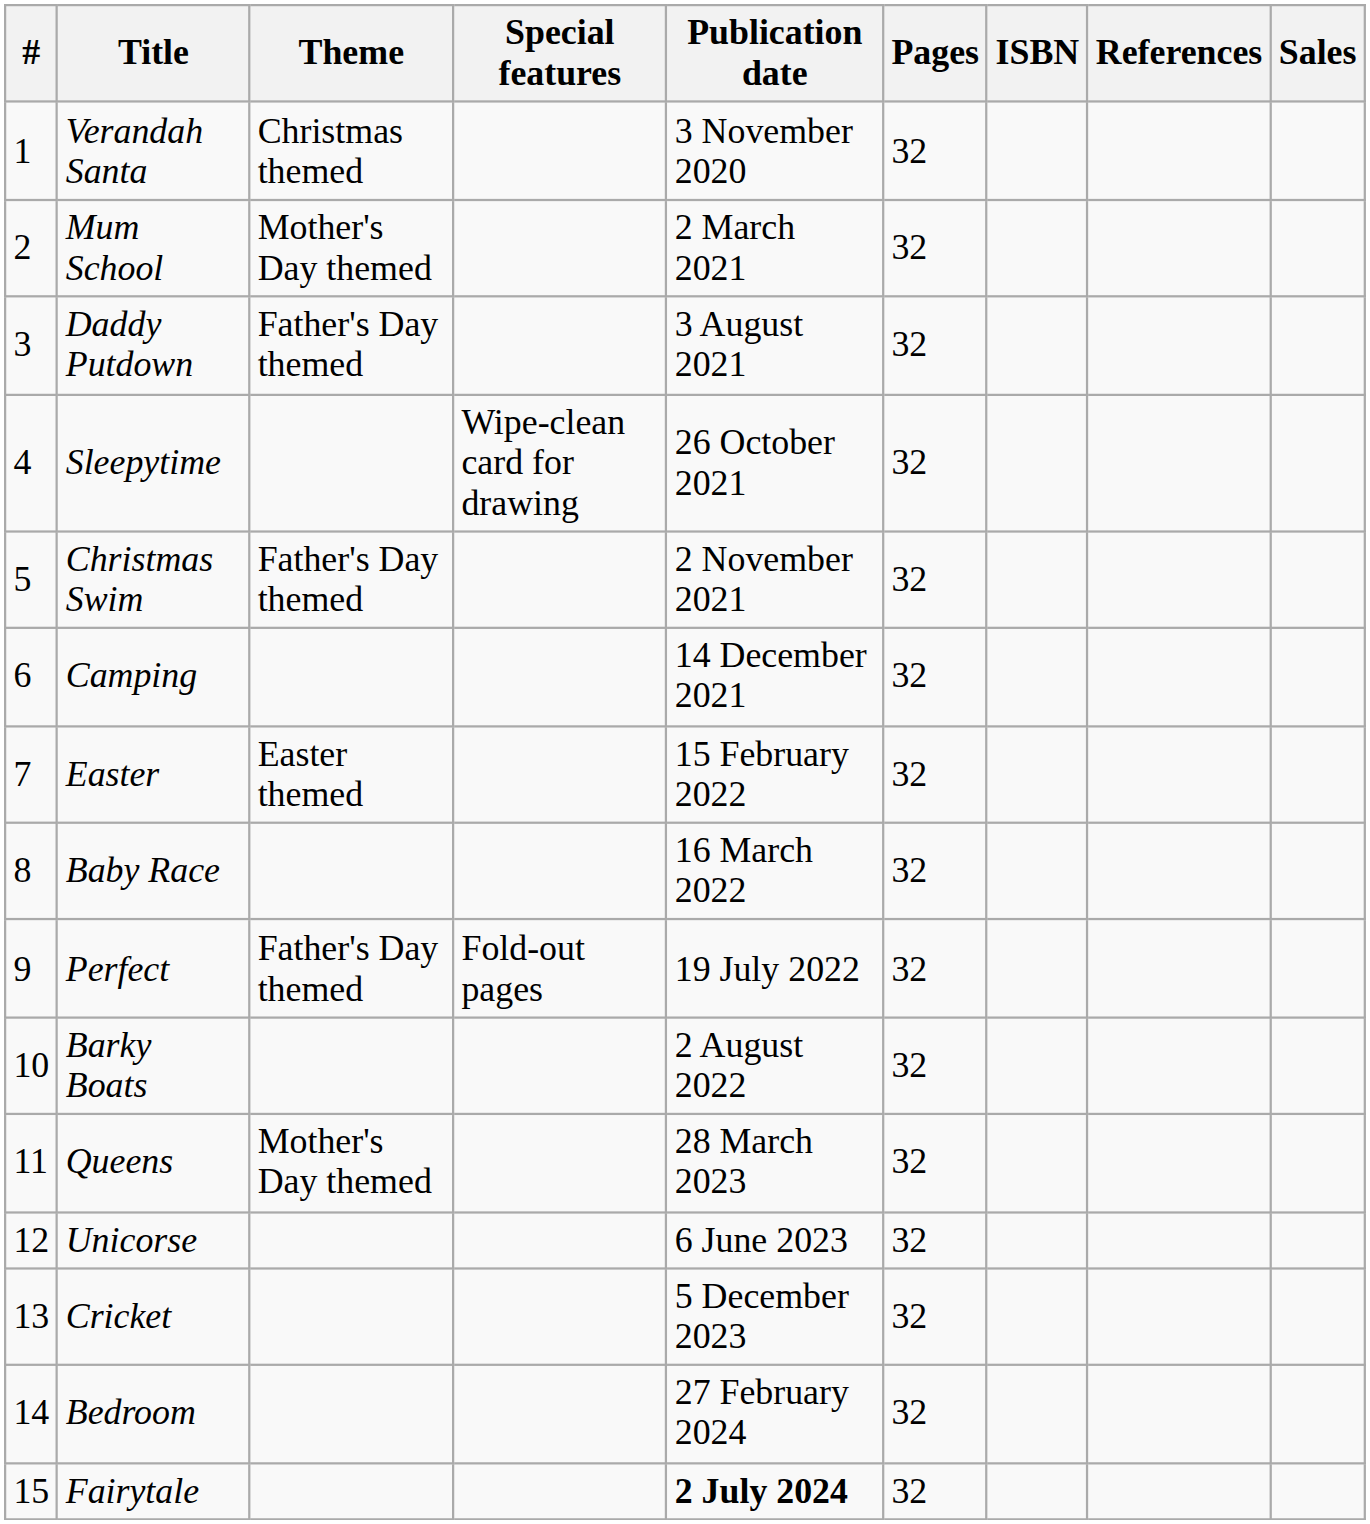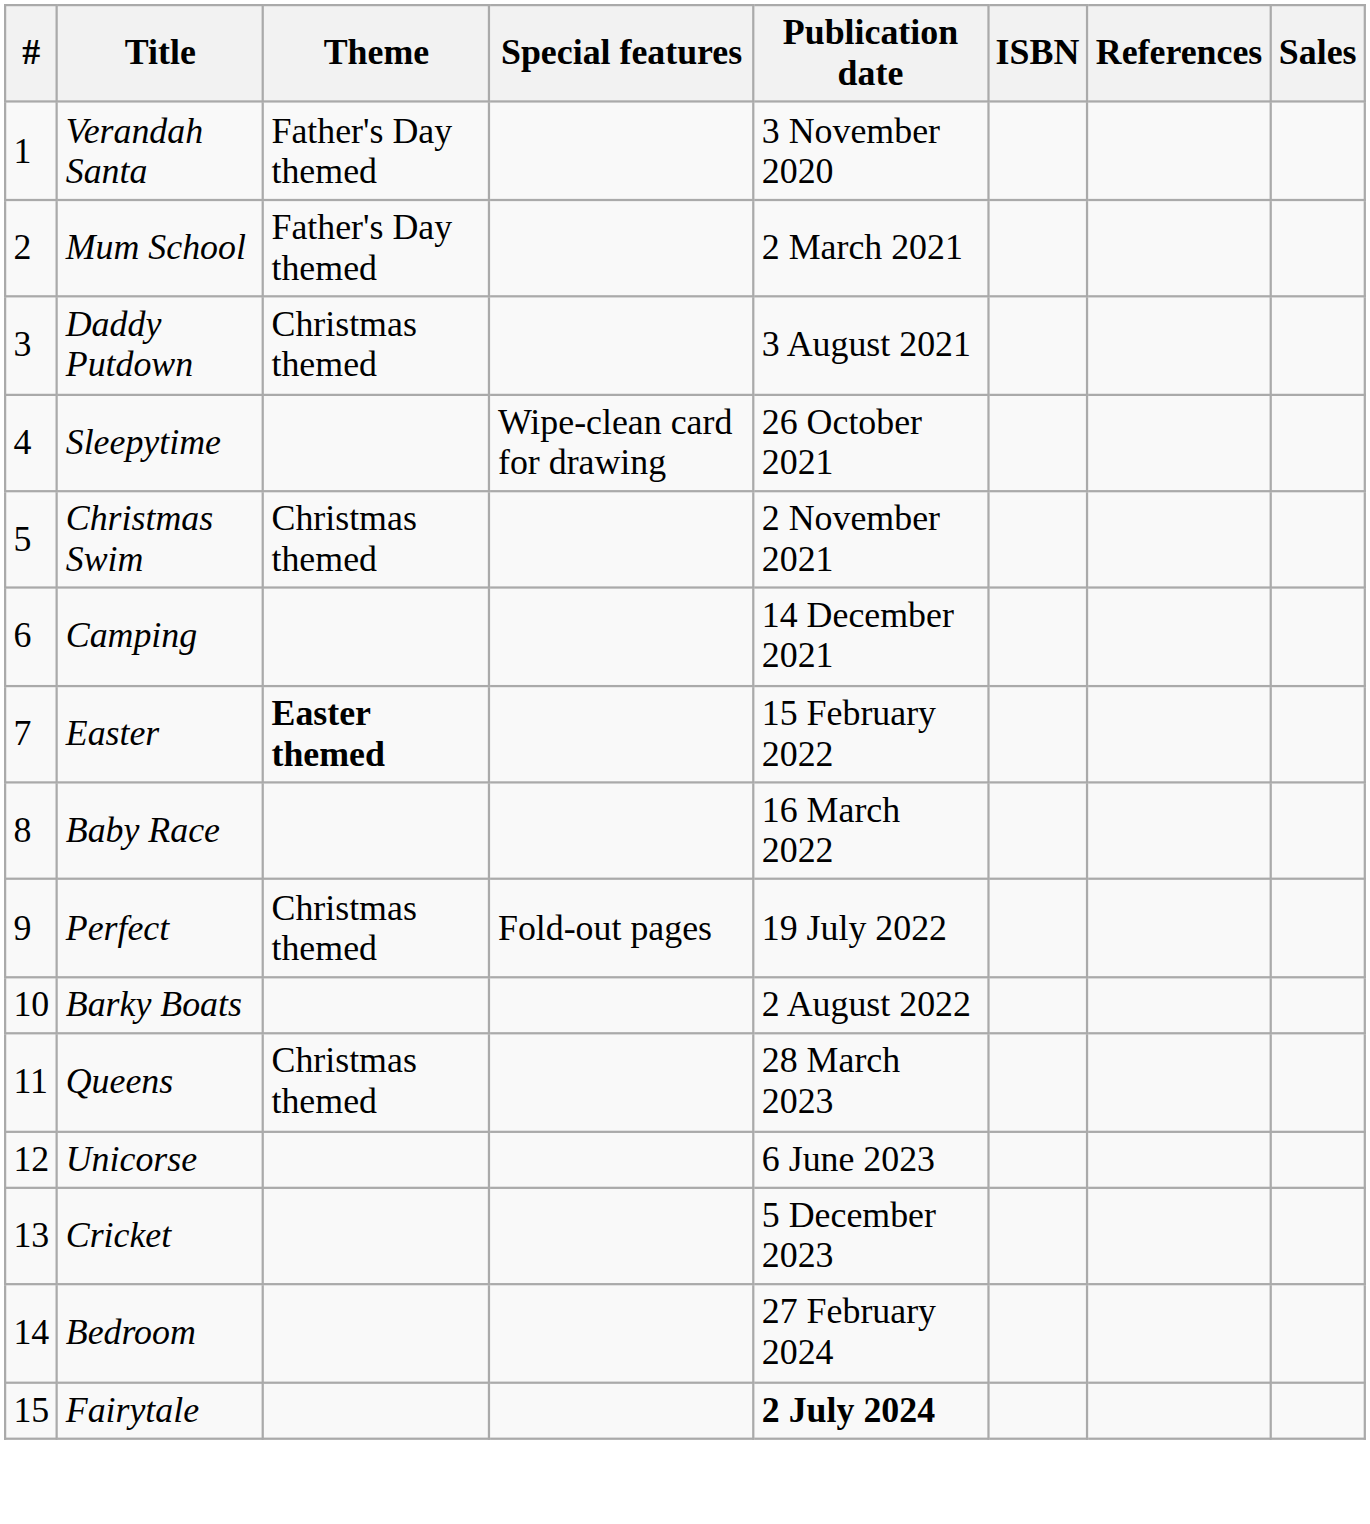 <table class="wikitable">
 <tr>
 <th>#</th>
 <th>Title</th>
 <th>Theme</th>
 <th>Special features</th>
 <th>Publication date</th>
-<th>Pages</th>
 <th>ISBN</th>
 <th>References</th>
 <th>Sales</th>
 </tr>
 <tr>
 <td>1</td>
 <td><em>Verandah Santa</em></td>
-<td>Christmas themed</td>
+<td>Father's Day themed</td>
 <td></td>
 <td>3 November 2020</td>
-<td>32</td>
 <td></td>
 <td></td>
 <td></td>
 </tr>
 <tr>
 <td>2</td>
 <td><em>Mum School</em></td>
-<td>Mother's Day themed</td>
+<td>Father's Day themed</td>
 <td></td>
 <td>2 March 2021</td>
-<td>32</td>
 <td></td>
 <td></td>
 <td></td>
 </tr>
 <tr>
 <td>3</td>
 <td><em>Daddy Putdown</em></td>
-<td>Father's Day themed</td>
+<td>Christmas themed</td>
 <td></td>
 <td>3 August 2021</td>
-<td>32</td>
 <td></td>
 <td></td>
 <td></td>
 </tr>
 <tr>
 <td>4</td>
 <td><em>Sleepytime</em></td>
 <td></td>
 <td>Wipe-clean card for drawing</td>
 <td>26 October 2021</td>
-<td>32</td>
 <td></td>
 <td></td>
 <td></td>
 </tr>
 <tr>
 <td>5</td>
 <td><em>Christmas Swim</em></td>
-<td>Father's Day themed</td>
+<td>Christmas themed</td>
 <td></td>
 <td>2 November 2021</td>
-<td>32</td>
 <td></td>
 <td></td>
 <td></td>
 </tr>
 <tr>
 <td>6</td>
 <td><em>Camping</em></td>
 <td></td>
 <td></td>
 <td>14 December 2021</td>
-<td>32</td>
 <td></td>
 <td></td>
 <td></td>
 </tr>
 <tr>
 <td>7</td>
 <td><em>Easter</em></td>
-<td>Easter themed</td>
+<td><strong>Easter themed</strong></td>
 <td></td>
 <td>15 February 2022</td>
-<td>32</td>
 <td></td>
 <td></td>
 <td></td>
 </tr>
 <tr>
 <td>8</td>
 <td><em>Baby Race</em></td>
 <td></td>
 <td></td>
 <td>16 March 2022</td>
-<td>32</td>
 <td></td>
 <td></td>
 <td></td>
 </tr>
 <tr>
 <td>9</td>
 <td><em>Perfect</em></td>
-<td>Father's Day themed</td>
+<td>Christmas themed</td>
 <td>Fold-out pages</td>
 <td>19 July 2022</td>
-<td>32</td>
 <td></td>
 <td></td>
 <td></td>
 </tr>
 <tr>
 <td>10</td>
 <td><em>Barky Boats</em></td>
 <td></td>
 <td></td>
 <td>2 August 2022</td>
-<td>32</td>
 <td></td>
 <td></td>
 <td></td>
 </tr>
 <tr>
 <td>11</td>
 <td><em>Queens</em></td>
-<td>Mother's Day themed</td>
+<td>Christmas themed</td>
 <td></td>
 <td>28 March 2023</td>
-<td>32</td>
 <td></td>
 <td></td>
 <td></td>
 </tr>
 <tr>
 <td>12</td>
 <td><em>Unicorse</em></td>
 <td></td>
 <td></td>
 <td>6 June 2023</td>
-<td>32</td>
 <td></td>
 <td></td>
 <td></td>
 </tr>
 <tr>
 <td>13</td>
 <td><em>Cricket</em></td>
 <td></td>
 <td></td>
 <td>5 December 2023</td>
-<td>32</td>
 <td></td>
 <td></td>
 <td></td>
 </tr>
 <tr>
 <td>14</td>
 <td><em>Bedroom</em></td>
 <td></td>
 <td></td>
 <td>27 February 2024</td>
-<td>32</td>
 <td></td>
 <td></td>
 <td></td>
 </tr>
 <tr>
 <td>15</td>
 <td><em>Fairytale</em></td>
 <td></td>
 <td></td>
 <td><strong>2 July 2024</strong></td>
-<td>32</td>
 <td></td>
 <td></td>
 <td></td>
 </tr>
 </table>
